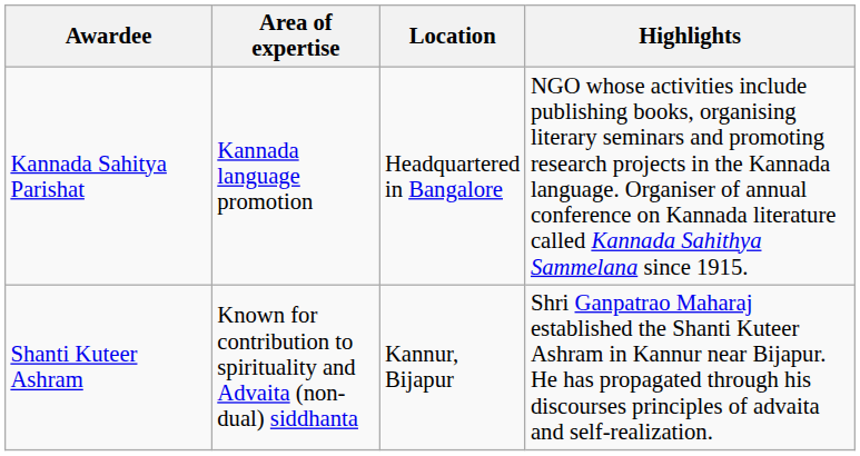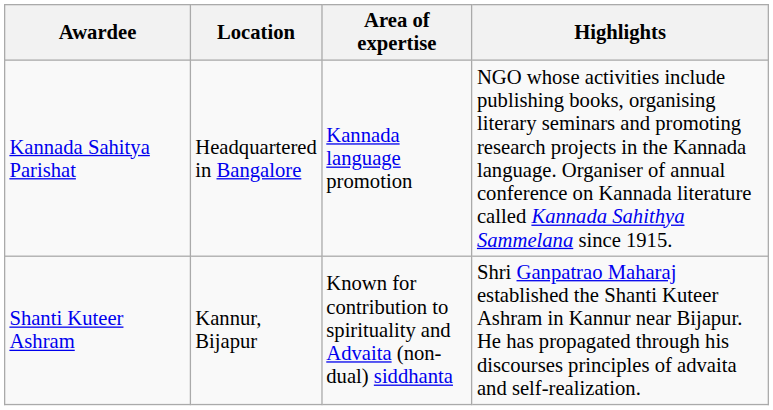 <table class="wikitable sortable"  width=95%>
 <tr>
 <th width=25%>Awardee</th>
+<th width=15%>Location</th>
 <th width=20%>Area of expertise</th>
-<th width=15%>Location</th>
 <th width=40%>Highlights</th>
 </tr>
 <tr>
 <td><a href='#'>Kannada Sahitya Parishat</a></td>
+<td>Headquartered in <a href='#'>Bangalore</a></td>
 <td><a href='#'>Kannada language</a> promotion</td>
-<td>Headquartered in <a href='#'>Bangalore</a></td>
 <td>NGO whose activities include publishing books, organising literary seminars and promoting research projects in the Kannada language. Organiser of annual conference on Kannada literature called <em><a href='#'>Kannada Sahithya Sammelana</a></em> since 1915.</td>
 </tr>
 <tr>
 <td><a href='#'>Shanti Kuteer Ashram</a></td>
+<td>Kannur, Bijapur</td>
 <td>Known for contribution to spirituality and <a href='#'>Advaita</a> (non-dual) <a href='#'>siddhanta</a></td>
-<td>Kannur, Bijapur</td>
 <td>Shri <a href='#'>Ganpatrao Maharaj</a> established the Shanti Kuteer Ashram in Kannur near Bijapur. He has propagated through his discourses principles of advaita and self-realization.</td>
 </tr>
 </table>
